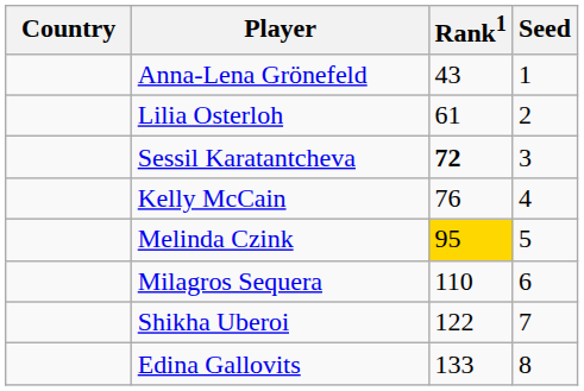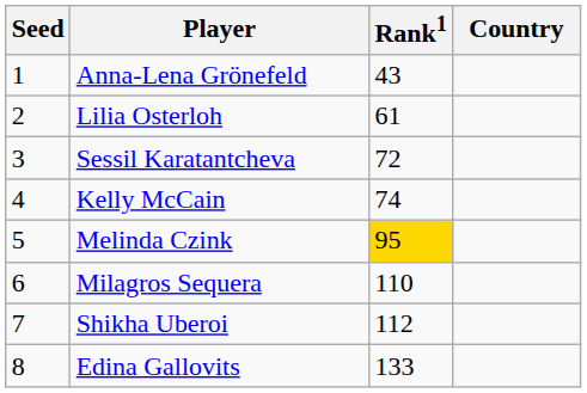 <table class="sortable wikitable">
 <tr>
-<th width="70">Country</th>
+<th>Seed</th>
 <th width="175">Player</th>
 <th>Rank<sup>1</sup></th>
-<th>Seed</th>
+<th width="70">Country</th>
 </tr>
 <tr>
-<td></td>
+<td>1</td>
 <td><a href='#'>Anna-Lena Grönefeld</a></td>
 <td>43</td>
-<td>1</td>
+<td></td>
 </tr>
 <tr>
-<td></td>
+<td>2</td>
 <td><a href='#'>Lilia Osterloh</a></td>
 <td>61</td>
-<td>2</td>
+<td></td>
 </tr>
 <tr>
+<td>3</td>
+<td><a href='#'>Sessil Karatantcheva</a></td>
+<td>72</td>
 <td></td>
-<td><a href='#'>Sessil Karatantcheva</a></td>
-<td><strong>72</strong></td>
-<td>3</td>
 </tr>
 <tr>
+<td>4</td>
+<td><a href='#'>Kelly McCain</a></td>
+<td>74</td>
 <td></td>
-<td><a href='#'>Kelly McCain</a></td>
-<td>76</td>
-<td>4</td>
 </tr>
 <tr>
-<td></td>
+<td>5</td>
 <td><a href='#'>Melinda Czink</a></td>
 <td style="background: gold;">95</td>
-<td>5</td>
+<td></td>
 </tr>
 <tr>
-<td></td>
+<td>6</td>
 <td><a href='#'>Milagros Sequera</a></td>
 <td>110</td>
-<td>6</td>
+<td></td>
 </tr>
 <tr>
+<td>7</td>
+<td><a href='#'>Shikha Uberoi</a></td>
+<td>112</td>
 <td></td>
-<td><a href='#'>Shikha Uberoi</a></td>
-<td>122</td>
-<td>7</td>
 </tr>
 <tr>
-<td></td>
+<td>8</td>
 <td><a href='#'>Edina Gallovits</a></td>
 <td>133</td>
-<td>8</td>
+<td></td>
 </tr>
 </table>
